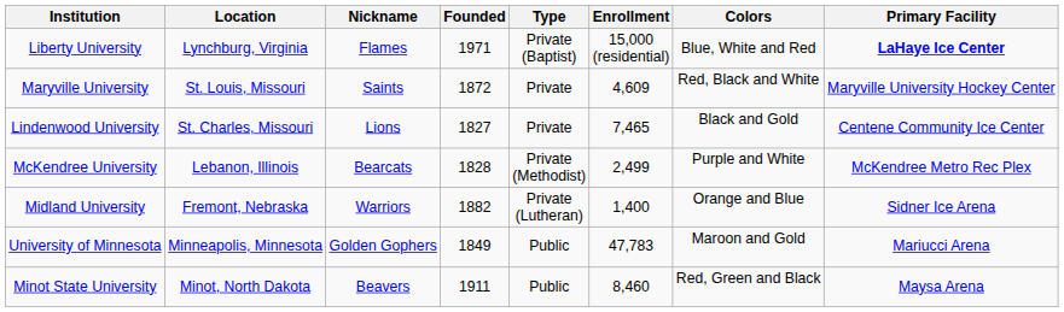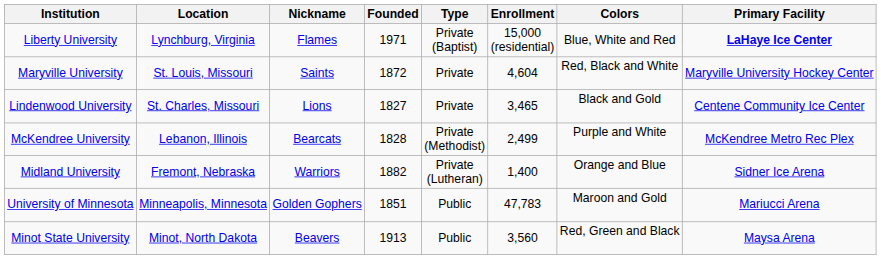 <table class="sortable wikitable" style="text-align: center;">
 <tr>
 <th>Institution</th>
 <th>Location</th>
 <th>Nickname</th>
 <th>Founded</th>
 <th>Type</th>
 <th>Enrollment</th>
 <th>Colors</th>
 <th>Primary Facility</th>
 </tr>
 <tr>
 <td><a href='#'>Liberty University</a></td>
 <td><a href='#'>Lynchburg, Virginia</a></td>
 <td><a href='#'>Flames</a></td>
 <td>1971</td>
 <td>Private<br>(Baptist)</td>
 <td>15,000<br>(residential)</td>
 <td>Blue, White and Red <br></td>
 <td><strong><a href='#'>LaHaye Ice Center</a></strong></td>
 </tr>
 <tr>
 <td><a href='#'>Maryville University</a></td>
 <td><a href='#'>St. Louis, Missouri</a></td>
 <td><a href='#'>Saints</a></td>
 <td>1872</td>
 <td>Private</td>
-<td>4,609</td>
+<td>4,604</td>
 <td>Red, Black and White<br>  </td>
 <td><a href='#'>Maryville University Hockey Center</a></td>
 </tr>
 <tr>
 <td><a href='#'>Lindenwood University</a></td>
 <td><a href='#'>St. Charles, Missouri</a></td>
 <td><a href='#'>Lions</a></td>
 <td>1827</td>
 <td>Private</td>
-<td>7,465</td>
+<td>3,465</td>
 <td>Black and Gold<br> </td>
 <td><a href='#'>Centene Community Ice Center</a></td>
 </tr>
 <tr>
 <td><a href='#'>McKendree University</a></td>
 <td><a href='#'>Lebanon, Illinois</a></td>
 <td><a href='#'>Bearcats</a></td>
 <td>1828</td>
 <td>Private<br>(Methodist)</td>
 <td>2,499</td>
 <td>Purple and White<br> </td>
 <td><a href='#'>McKendree Metro Rec Plex</a></td>
 </tr>
 <tr>
 <td><a href='#'>Midland University</a></td>
 <td><a href='#'>Fremont, Nebraska</a></td>
 <td><a href='#'>Warriors</a></td>
 <td>1882</td>
 <td>Private<br>(Lutheran)</td>
 <td>1,400</td>
 <td>Orange and Blue<br> </td>
 <td><a href='#'>Sidner Ice Arena</a></td>
 </tr>
 <tr>
 <td><a href='#'>University of Minnesota</a></td>
 <td><a href='#'>Minneapolis, Minnesota</a></td>
 <td><a href='#'>Golden Gophers</a></td>
-<td>1849</td>
+<td>1851</td>
 <td>Public</td>
 <td>47,783</td>
 <td>Maroon and Gold<br> </td>
 <td><a href='#'>Mariucci Arena</a></td>
 </tr>
 <tr>
 <td><a href='#'>Minot State University</a></td>
 <td><a href='#'>Minot, North Dakota</a></td>
 <td><a href='#'>Beavers</a></td>
-<td>1911</td>
+<td>1913</td>
 <td>Public</td>
-<td>8,460</td>
+<td>3,560</td>
 <td>Red, Green and Black<br>  </td>
 <td><a href='#'>Maysa Arena</a></td>
 </tr>
 </table>
